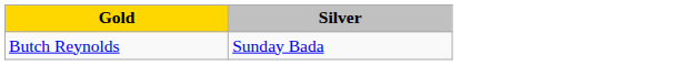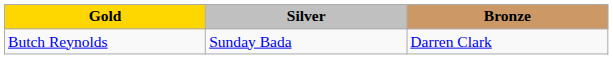 <table class="wikitable" style="text-align:left">
 <tr align="center">
 <td width=200 bgcolor=gold><strong>Gold</strong></td>
 <td width=200 bgcolor=silver><strong>Silver</strong></td>
+<td width=200 bgcolor=CC9966><strong>Bronze</strong></td>
 </tr>
 <tr>
 <td><a href='#'>Butch Reynolds</a><br><em></em></td>
 <td><a href='#'>Sunday Bada</a><br><em></em></td>
+<td><a href='#'>Darren Clark</a><br><em></em></td>
 </tr>
 </table>
